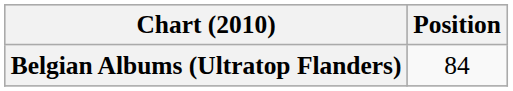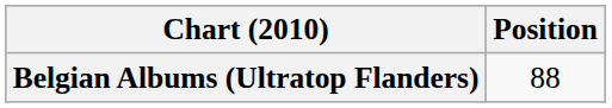 <table class="wikitable plainrowheaders" style="text-align:center">
 <tr>
 <th scope="col">Chart (2010)</th>
 <th scope="col">Position</th>
 </tr>
 <tr>
 <th scope="row">Belgian Albums (Ultratop Flanders)</th>
-<td>84</td>
+<td>88</td>
 </tr>
 </table>
